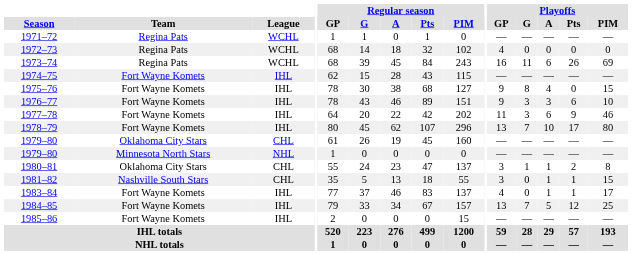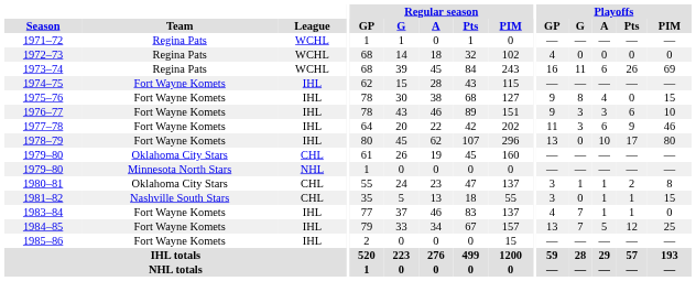 <table border="0" cellpadding="1" cellspacing="0" style="text-align:center; width:60em">
 <tr bgcolor="#e0e0e0">
 <th colspan="3" bgcolor="#ffffff"></th>
 <th rowspan="99" bgcolor="#ffffff"></th>
 <th colspan="5"><a href='#'>Regular season</a></th>
 <th rowspan="99" bgcolor="#ffffff"></th>
 <th colspan="5"><a href='#'>Playoffs</a></th>
 </tr>
 <tr bgcolor="#e0e0e0">
 <th><a href='#'>Season</a></th>
 <th>Team</th>
 <th>League</th>
 <th>GP</th>
 <th><a href='#'>G</a></th>
 <th><a href='#'>A</a></th>
 <th><a href='#'>Pts</a></th>
 <th><a href='#'>PIM</a></th>
 <th>GP</th>
 <th>G</th>
 <th>A</th>
 <th>Pts</th>
 <th>PIM</th>
 </tr>
 <tr>
 <td><a href='#'>1971–72</a></td>
 <td><a href='#'>Regina Pats</a></td>
 <td><a href='#'>WCHL</a></td>
 <td>1</td>
 <td>1</td>
 <td>0</td>
 <td>1</td>
 <td>0</td>
 <td>—</td>
 <td>—</td>
 <td>—</td>
 <td>—</td>
 <td>—</td>
 </tr>
 <tr bgcolor="#f0f0f0">
 <td><a href='#'>1972–73</a></td>
 <td>Regina Pats</td>
 <td>WCHL</td>
 <td>68</td>
 <td>14</td>
 <td>18</td>
 <td>32</td>
 <td>102</td>
 <td>4</td>
 <td>0</td>
 <td>0</td>
 <td>0</td>
 <td>0</td>
 </tr>
 <tr>
 <td><a href='#'>1973–74</a></td>
 <td>Regina Pats</td>
 <td>WCHL</td>
 <td>68</td>
 <td>39</td>
 <td>45</td>
 <td>84</td>
 <td>243</td>
 <td>16</td>
 <td>11</td>
 <td>6</td>
 <td>26</td>
 <td>69</td>
 </tr>
 <tr bgcolor="#f0f0f0">
 <td><a href='#'>1974–75</a></td>
 <td><a href='#'>Fort Wayne Komets</a></td>
 <td><a href='#'>IHL</a></td>
 <td>62</td>
 <td>15</td>
 <td>28</td>
 <td>43</td>
 <td>115</td>
 <td>—</td>
 <td>—</td>
 <td>—</td>
 <td>—</td>
 <td>—</td>
 </tr>
 <tr>
 <td><a href='#'>1975–76</a></td>
 <td>Fort Wayne Komets</td>
 <td>IHL</td>
 <td>78</td>
 <td>30</td>
 <td>38</td>
 <td>68</td>
 <td>127</td>
 <td>9</td>
 <td>8</td>
 <td>4</td>
 <td>0</td>
 <td>15</td>
 </tr>
 <tr bgcolor="#f0f0f0">
 <td><a href='#'>1976–77</a></td>
 <td>Fort Wayne Komets</td>
 <td>IHL</td>
 <td>78</td>
 <td>43</td>
 <td>46</td>
 <td>89</td>
 <td>151</td>
 <td>9</td>
 <td>3</td>
 <td>3</td>
 <td>6</td>
 <td>10</td>
 </tr>
 <tr>
 <td><a href='#'>1977–78</a></td>
 <td>Fort Wayne Komets</td>
 <td>IHL</td>
 <td>64</td>
 <td>20</td>
 <td>22</td>
 <td>42</td>
 <td>202</td>
 <td>11</td>
 <td>3</td>
 <td>6</td>
 <td>9</td>
 <td>46</td>
 </tr>
 <tr bgcolor="#f0f0f0">
 <td><a href='#'>1978–79</a></td>
 <td>Fort Wayne Komets</td>
 <td>IHL</td>
 <td>80</td>
 <td>45</td>
 <td>62</td>
 <td>107</td>
 <td>296</td>
 <td>13</td>
-<td>7</td>
+<td>0</td>
 <td>10</td>
 <td>17</td>
 <td>80</td>
 </tr>
 <tr>
 <td><a href='#'>1979–80</a></td>
 <td><a href='#'>Oklahoma City Stars</a></td>
 <td><a href='#'>CHL</a></td>
 <td>61</td>
 <td>26</td>
 <td>19</td>
 <td>45</td>
 <td>160</td>
 <td>—</td>
 <td>—</td>
 <td>—</td>
 <td>—</td>
 <td>—</td>
 </tr>
 <tr bgcolor="#f0f0f0">
 <td><a href='#'>1979–80</a></td>
 <td><a href='#'>Minnesota North Stars</a></td>
 <td><a href='#'>NHL</a></td>
 <td>1</td>
 <td>0</td>
 <td>0</td>
 <td>0</td>
 <td>0</td>
 <td>—</td>
 <td>—</td>
 <td>—</td>
 <td>—</td>
 <td>—</td>
 </tr>
 <tr>
 <td><a href='#'>1980–81</a></td>
 <td>Oklahoma City Stars</td>
 <td>CHL</td>
 <td>55</td>
 <td>24</td>
 <td>23</td>
 <td>47</td>
 <td>137</td>
 <td>3</td>
 <td>1</td>
 <td>1</td>
 <td>2</td>
 <td>8</td>
 </tr>
 <tr bgcolor="#f0f0f0">
 <td><a href='#'>1981–82</a></td>
 <td><a href='#'>Nashville South Stars</a></td>
 <td>CHL</td>
 <td>35</td>
 <td>5</td>
 <td>13</td>
 <td>18</td>
 <td>55</td>
 <td>3</td>
 <td>0</td>
 <td>1</td>
 <td>1</td>
 <td>15</td>
 </tr>
 <tr>
 <td><a href='#'>1983–84</a></td>
 <td>Fort Wayne Komets</td>
 <td>IHL</td>
 <td>77</td>
 <td>37</td>
 <td>46</td>
 <td>83</td>
 <td>137</td>
 <td>4</td>
-<td>0</td>
+<td>7</td>
 <td>1</td>
 <td>1</td>
-<td>17</td>
+<td>0</td>
 </tr>
 <tr bgcolor="#f0f0f0">
 <td><a href='#'>1984–85</a></td>
 <td>Fort Wayne Komets</td>
 <td>IHL</td>
 <td>79</td>
 <td>33</td>
 <td>34</td>
 <td>67</td>
 <td>157</td>
 <td>13</td>
 <td>7</td>
 <td>5</td>
 <td>12</td>
 <td>25</td>
 </tr>
 <tr>
 <td><a href='#'>1985–86</a></td>
 <td>Fort Wayne Komets</td>
 <td>IHL</td>
 <td>2</td>
 <td>0</td>
 <td>0</td>
 <td>0</td>
 <td>15</td>
 <td>—</td>
 <td>—</td>
 <td>—</td>
 <td>—</td>
 <td>—</td>
 </tr>
 <tr bgcolor="#e0e0e0">
 <th colspan="3">IHL totals</th>
 <th>520</th>
 <th>223</th>
 <th>276</th>
 <th>499</th>
 <th>1200</th>
 <th>59</th>
 <th>28</th>
 <th>29</th>
 <th>57</th>
 <th>193</th>
 </tr>
 <tr bgcolor="#e0e0e0">
 <th colspan="3">NHL totals</th>
 <th>1</th>
 <th>0</th>
 <th>0</th>
 <th>0</th>
 <th>0</th>
 <th>—</th>
 <th>—</th>
 <th>—</th>
 <th>—</th>
 <th>—</th>
 </tr>
 </table>
